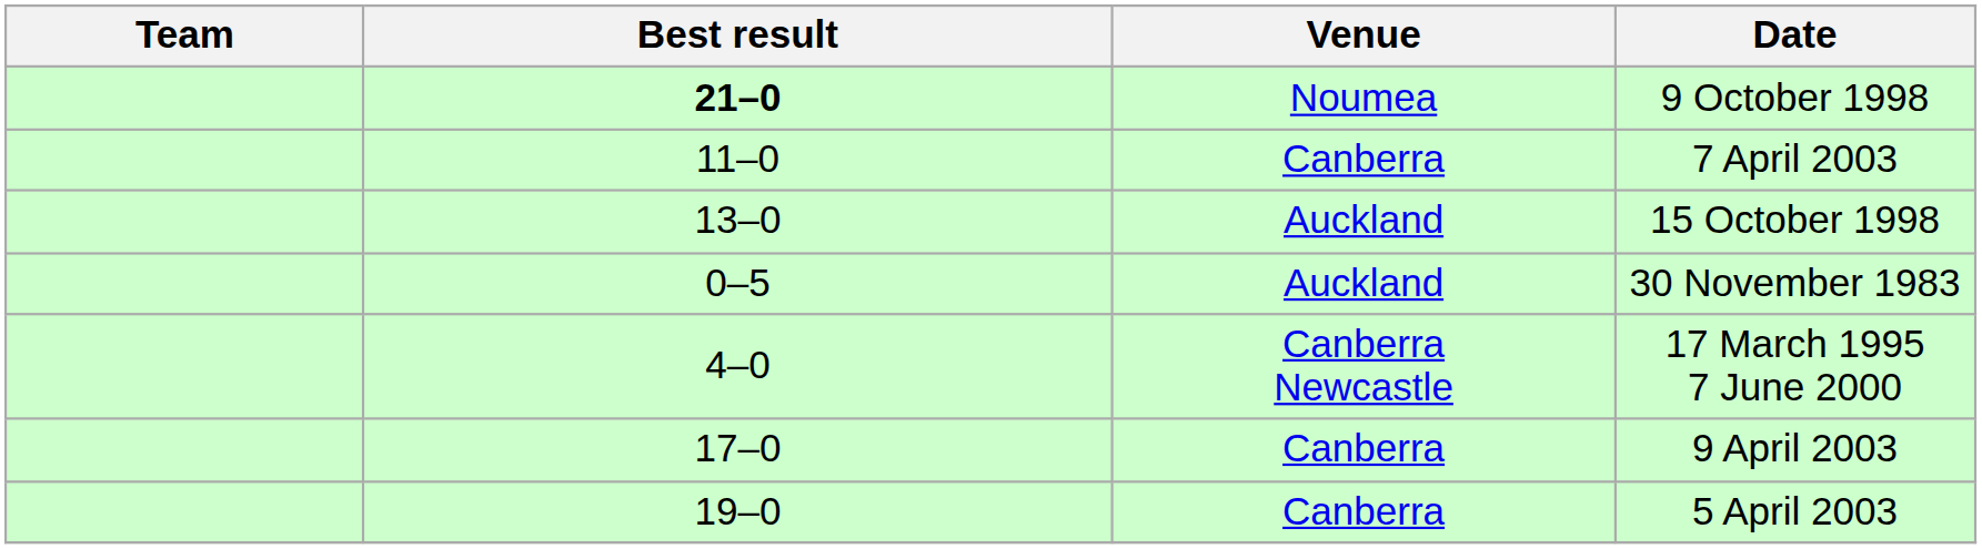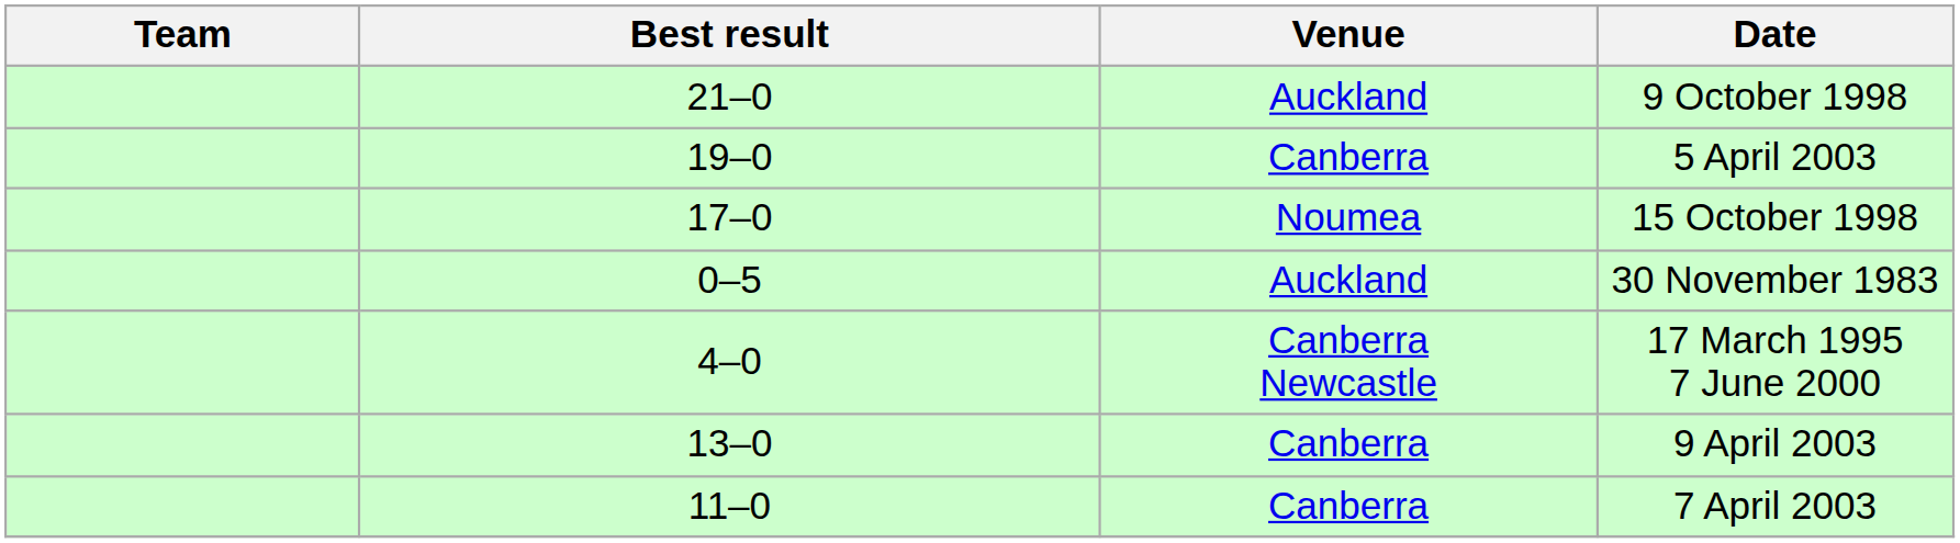 <table class="sortable wikitable" style="text-align:center;">
 <tr>
 <th width=140>Team<br></th>
 <th width=300>Best result<br></th>
 <th width=200>Venue<br></th>
 <th width=140>Date<br></th>
 </tr>
 <tr bgcolor=#CCFFCC>
 <td align="left"></td>
-<td><strong> 21–0 </strong></td>
-<td> <a href='#'>Noumea</a></td>
+<td> 21–0 </td>
+<td> <a href='#'>Auckland</a></td>
 <td>9 October 1998</td>
 </tr>
 <tr bgcolor=#CCFFCC>
 <td align="left"></td>
-<td> 11–0 </td>
+<td> 19–0 </td>
 <td> <a href='#'>Canberra</a></td>
-<td>7 April 2003</td>
+<td>5 April 2003</td>
 </tr>
 <tr bgcolor=#CCFFCC>
 <td align="left"></td>
-<td> 13–0 </td>
-<td> <a href='#'>Auckland</a></td>
+<td> 17–0 </td>
+<td> <a href='#'>Noumea</a></td>
 <td>15 October 1998</td>
 </tr>
 <tr bgcolor=#CCFFCC>
 <td align="left"></td>
 <td> 0–5 </td>
 <td> <a href='#'>Auckland</a></td>
 <td>30 November 1983</td>
 </tr>
 <tr bgcolor=#CCFFCC>
 <td align="left"></td>
 <td> 4–0 </td>
 <td> <a href='#'>Canberra</a> <br>  <a href='#'>Newcastle</a></td>
 <td>17 March 1995 <br> 7 June 2000</td>
 </tr>
 <tr bgcolor=#CCFFCC>
 <td align="left"></td>
-<td> 17–0 </td>
+<td> 13–0 </td>
 <td> <a href='#'>Canberra</a></td>
 <td>9 April 2003</td>
 </tr>
 <tr bgcolor=#CCFFCC>
 <td align="left"></td>
-<td> 19–0 </td>
+<td> 11–0 </td>
 <td> <a href='#'>Canberra</a></td>
-<td>5 April 2003</td>
+<td>7 April 2003</td>
 </tr>
 <tr class="sortbottom">
 </tr>
 </table>
